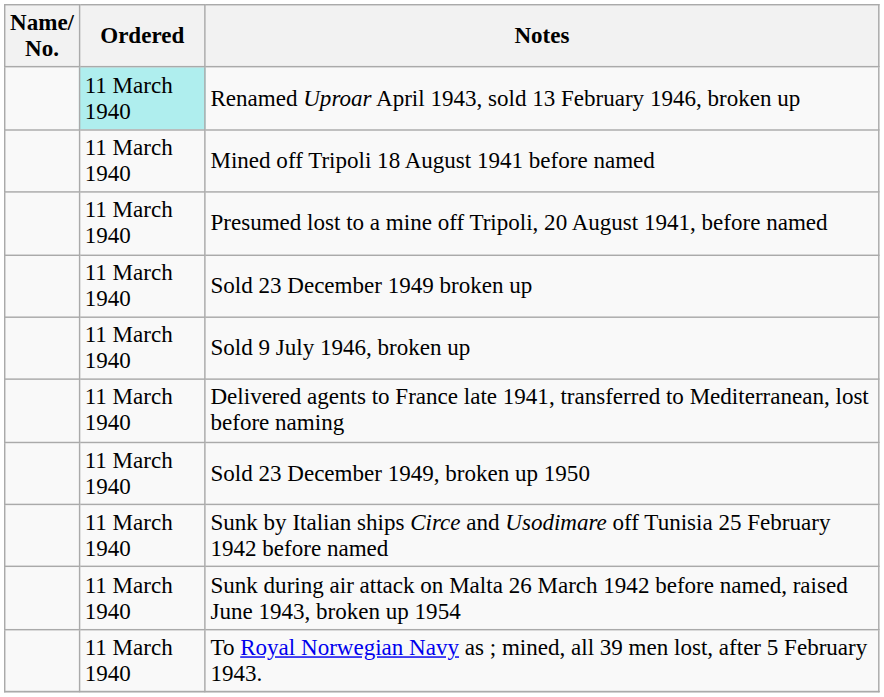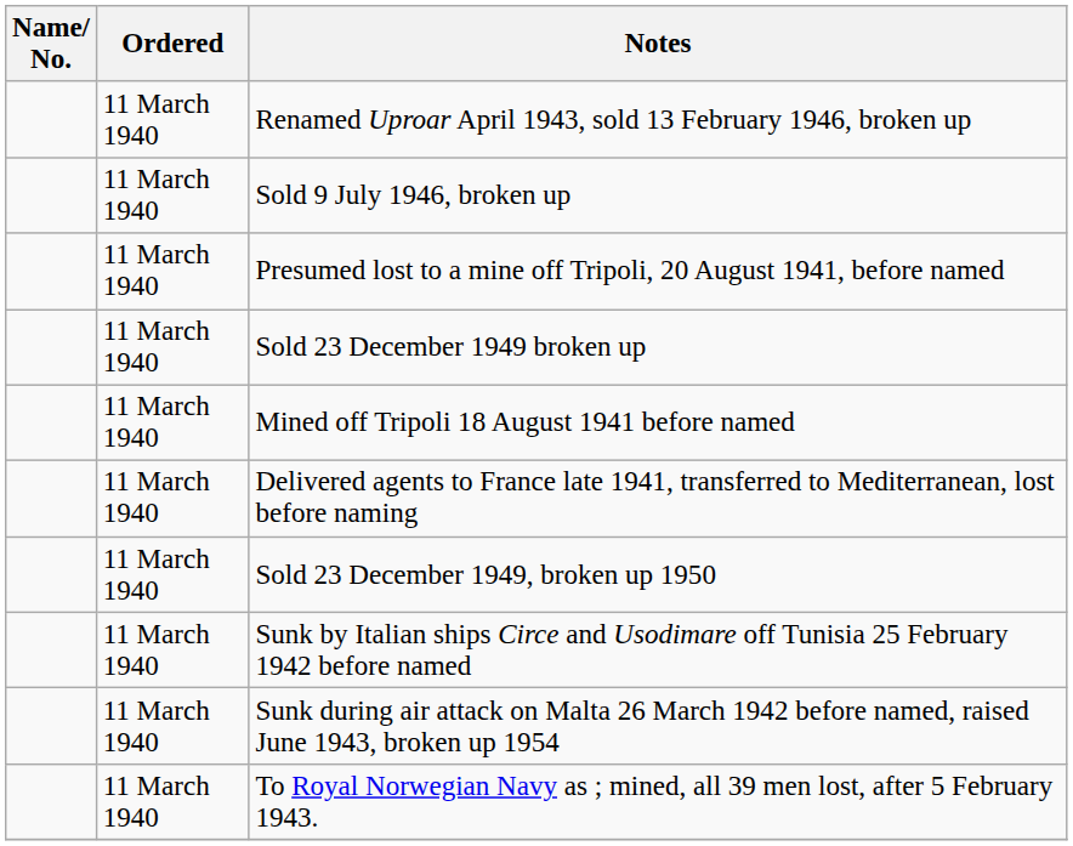 <table class = "wikitable sortable">
 <tr>
 <th>Name/<br>No.</th>
 <th scope="col" width="80px">Ordered</th>
 <th>Notes</th>
 </tr>
 <tr>
 <td></td>
-<td style="background: paleturquoise;">11 March 1940</td>
+<td>11 March 1940</td>
 <td>Renamed <em>Uproar</em> April 1943, sold 13 February 1946, broken up</td>
 </tr>
 <tr>
 <td></td>
 <td>11 March 1940</td>
-<td>Mined off Tripoli 18 August 1941 before named</td>
+<td>Sold 9 July 1946, broken up</td>
 </tr>
 <tr>
 <td></td>
 <td>11 March 1940</td>
 <td>Presumed lost to a mine off Tripoli, 20 August 1941, before named</td>
 </tr>
 <tr>
 <td></td>
 <td>11 March 1940</td>
 <td>Sold 23 December 1949 broken up</td>
 </tr>
 <tr>
 <td></td>
 <td>11 March 1940</td>
-<td>Sold 9 July 1946, broken up</td>
+<td>Mined off Tripoli 18 August 1941 before named</td>
 </tr>
 <tr>
 <td></td>
 <td>11 March 1940</td>
 <td>Delivered agents to France late 1941, transferred to Mediterranean, lost before naming</td>
 </tr>
 <tr>
 <td></td>
 <td>11 March 1940</td>
 <td>Sold 23 December 1949, broken up 1950</td>
 </tr>
 <tr>
 <td></td>
 <td>11 March 1940</td>
 <td>Sunk by Italian ships <em>Circe</em> and <em>Usodimare</em> off Tunisia 25 February 1942 before named</td>
 </tr>
 <tr>
 <td></td>
 <td>11 March 1940</td>
 <td>Sunk during air attack on Malta 26 March 1942 before named, raised June 1943, broken up 1954</td>
 </tr>
 <tr>
 <td></td>
 <td>11 March 1940</td>
 <td>To <a href='#'>Royal Norwegian Navy</a> as ; mined, all 39 men lost, after 5 February 1943.</td>
 </tr>
 <tr>
 </tr>
 </table>
